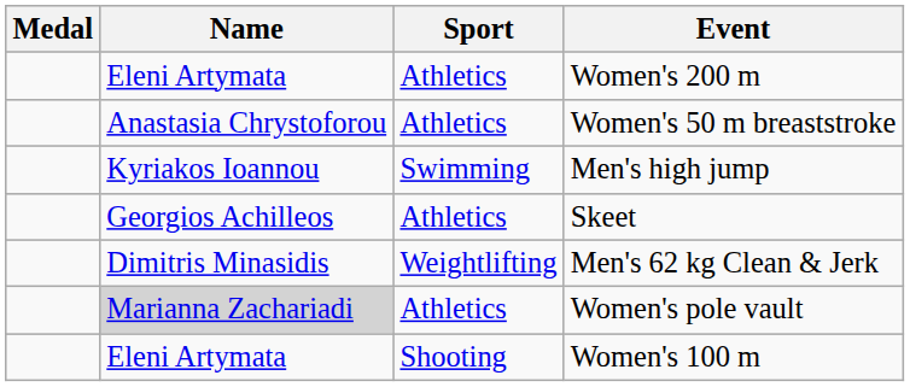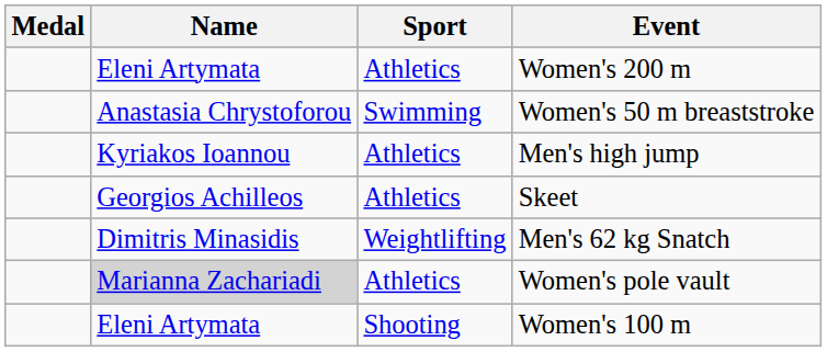 <table class="wikitable sortable">
 <tr>
 <th>Medal</th>
 <th>Name</th>
 <th>Sport</th>
 <th>Event</th>
 </tr>
 <tr>
 <td></td>
 <td><a href='#'>Eleni Artymata</a></td>
 <td><a href='#'>Athletics</a></td>
 <td>Women's 200 m</td>
 </tr>
 <tr>
 <td></td>
 <td><a href='#'>Anastasia Chrystoforou</a></td>
-<td><a href='#'>Athletics</a></td>
+<td><a href='#'>Swimming</a></td>
 <td>Women's 50 m breaststroke</td>
 </tr>
 <tr>
 <td></td>
 <td><a href='#'>Kyriakos Ioannou</a></td>
-<td><a href='#'>Swimming</a></td>
+<td><a href='#'>Athletics</a></td>
 <td>Men's high jump</td>
 </tr>
 <tr>
 <td></td>
 <td><a href='#'>Georgios Achilleos</a></td>
 <td><a href='#'>Athletics</a></td>
 <td>Skeet</td>
 </tr>
 <tr>
 <td></td>
 <td><a href='#'>Dimitris Minasidis</a></td>
 <td><a href='#'>Weightlifting</a></td>
-<td>Men's 62 kg Clean & Jerk</td>
+<td>Men's 62 kg Snatch</td>
 </tr>
 <tr>
 <td></td>
 <td style="background: lightgrey;"><a href='#'>Marianna Zachariadi</a></td>
 <td><a href='#'>Athletics</a></td>
 <td>Women's pole vault</td>
 </tr>
 <tr>
 <td></td>
 <td><a href='#'>Eleni Artymata</a></td>
 <td><a href='#'>Shooting</a></td>
 <td>Women's 100 m</td>
 </tr>
 </table>
